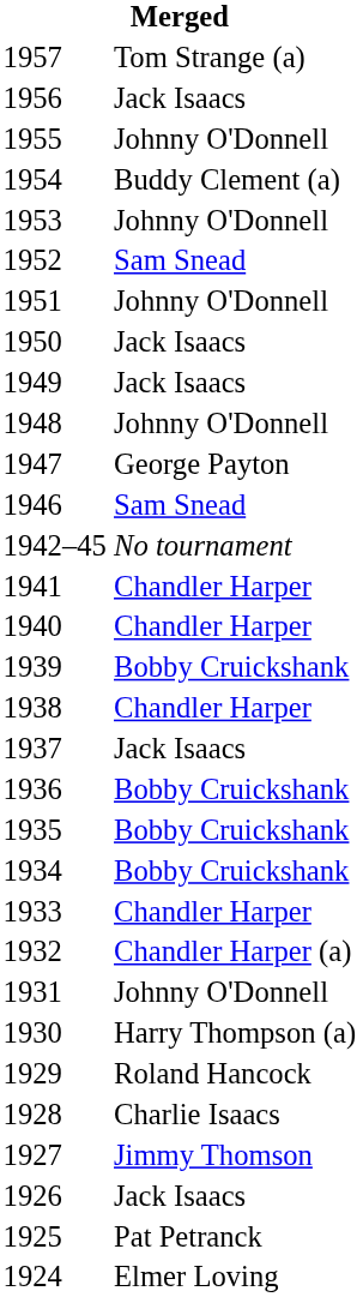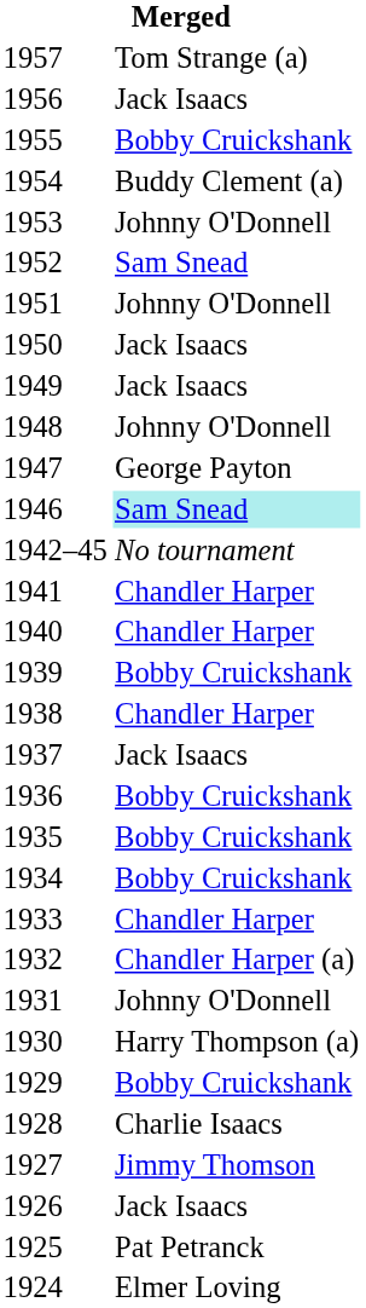 <table>
 <tr>
 <th colspan=2>Merged</th>
 </tr>
 <tr>
 <td>1957</td>
 <td>Tom Strange (a)</td>
 </tr>
 <tr>
 <td>1956</td>
 <td>Jack Isaacs</td>
 </tr>
 <tr>
 <td>1955</td>
-<td>Johnny O'Donnell</td>
+<td><a href='#'>Bobby Cruickshank</a></td>
 </tr>
 <tr>
 <td>1954</td>
 <td>Buddy Clement (a)</td>
 </tr>
 <tr>
 <td>1953</td>
 <td>Johnny O'Donnell</td>
 </tr>
 <tr>
 <td>1952</td>
 <td><a href='#'>Sam Snead</a></td>
 </tr>
 <tr>
 <td>1951</td>
 <td>Johnny O'Donnell</td>
 </tr>
 <tr>
 <td>1950</td>
 <td>Jack Isaacs</td>
 </tr>
 <tr>
 <td>1949</td>
 <td>Jack Isaacs</td>
 </tr>
 <tr>
 <td>1948</td>
 <td>Johnny O'Donnell</td>
 </tr>
 <tr>
 <td>1947</td>
 <td>George Payton</td>
 </tr>
 <tr>
 <td>1946</td>
-<td><a href='#'>Sam Snead</a></td>
+<td style="background: paleturquoise;"><a href='#'>Sam Snead</a></td>
 </tr>
 <tr>
 <td>1942–45</td>
 <td><em>No tournament</em></td>
 </tr>
 <tr>
 <td>1941</td>
 <td><a href='#'>Chandler Harper</a></td>
 </tr>
 <tr>
 <td>1940</td>
 <td><a href='#'>Chandler Harper</a></td>
 </tr>
 <tr>
 <td>1939</td>
 <td><a href='#'>Bobby Cruickshank</a></td>
 </tr>
 <tr>
 <td>1938</td>
 <td><a href='#'>Chandler Harper</a></td>
 </tr>
 <tr>
 <td>1937</td>
 <td>Jack Isaacs</td>
 </tr>
 <tr>
 <td>1936</td>
 <td><a href='#'>Bobby Cruickshank</a></td>
 </tr>
 <tr>
 <td>1935</td>
 <td><a href='#'>Bobby Cruickshank</a></td>
 </tr>
 <tr>
 <td>1934</td>
 <td><a href='#'>Bobby Cruickshank</a></td>
 </tr>
 <tr>
 <td>1933</td>
 <td><a href='#'>Chandler Harper</a></td>
 </tr>
 <tr>
 <td>1932</td>
 <td><a href='#'>Chandler Harper</a> (a)</td>
 </tr>
 <tr>
 <td>1931</td>
 <td>Johnny O'Donnell</td>
 </tr>
 <tr>
 <td>1930</td>
 <td>Harry Thompson (a)</td>
 </tr>
 <tr>
 <td>1929</td>
-<td>Roland Hancock</td>
+<td><a href='#'>Bobby Cruickshank</a></td>
 </tr>
 <tr>
 <td>1928</td>
 <td>Charlie Isaacs</td>
 </tr>
 <tr>
 <td>1927</td>
 <td><a href='#'>Jimmy Thomson</a></td>
 </tr>
 <tr>
 <td>1926</td>
 <td>Jack Isaacs</td>
 </tr>
 <tr>
 <td>1925</td>
 <td>Pat Petranck</td>
 </tr>
 <tr>
 <td>1924</td>
 <td>Elmer Loving</td>
 </tr>
 </table>
